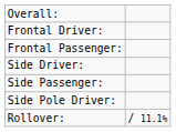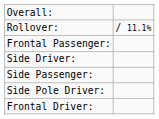 <table class="wikitable">
 <tr>
 <td>Overall:</td>
 <td></td>
 </tr>
 <tr>
-<td>Frontal Driver:</td>
-<td></td>
+<td>Rollover:</td>
+<td> / <small>11.1%</small></td>
 </tr>
 <tr>
 <td>Frontal Passenger:</td>
 <td></td>
 </tr>
 <tr>
 <td>Side Driver:</td>
 <td></td>
 </tr>
 <tr>
 <td>Side Passenger:</td>
 <td></td>
 </tr>
 <tr>
 <td>Side Pole Driver:</td>
 <td></td>
 </tr>
 <tr>
-<td>Rollover:</td>
-<td> / <small>11.1%</small></td>
+<td>Frontal Driver:</td>
+<td></td>
 </tr>
 </table>
